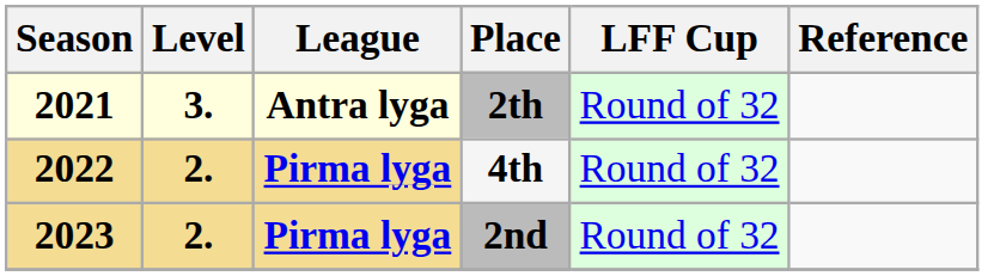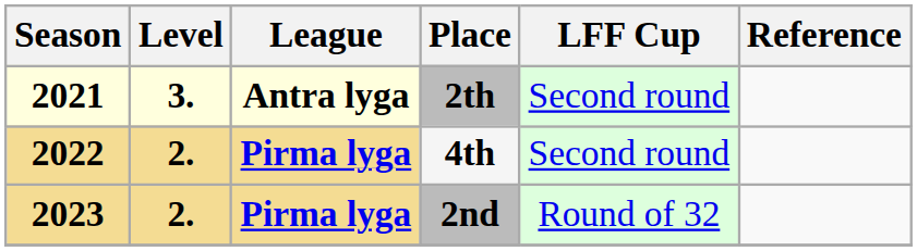 <table class="wikitable" style="font-size:90%;">
 <tr>
 <th>Season</th>
 <th>Level</th>
 <th>League</th>
 <th>Place</th>
 <th>LFF Cup</th>
 <th>Reference</th>
 </tr>
 <tr>
 <td bgcolor="#ffffdd" style="text-align:center;"><strong>2021</strong></td>
 <td bgcolor="#ffffdd" style="text-align:center;"><strong>3.</strong></td>
 <td bgcolor="#ffffdd" style="text-align:center;"><strong>Antra lyga</strong></td>
 <td bgcolor="#BBBBBB" style="text-align:center;"><strong>2th</strong></td>
-<td bgcolor="#DDFFDD" style="text-align:center;"><a href='#'>Round of 32</a></td>
+<td bgcolor="#DDFFDD" style="text-align:center;"><a href='#'>Second round</a></td>
 <td></td>
 </tr>
 <tr>
 <td bgcolor="#F4DC93" style="text-align:center;"><strong>2022</strong></td>
 <td bgcolor="#F4DC93" style="text-align:center;"><strong>2.</strong></td>
 <td bgcolor="#F4DC93" style="text-align:center;"><strong><a href='#'>Pirma lyga</a></strong></td>
 <td bgcolor="#F5F5F5" style="text-align:center;"><strong>4th</strong></td>
-<td bgcolor="#DDFFDD" style="text-align:center;"><a href='#'>Round of 32</a></td>
+<td bgcolor="#DDFFDD" style="text-align:center;"><a href='#'>Second round</a></td>
 <td></td>
 </tr>
 <tr>
 <td bgcolor="#F4DC93" style="text-align:center;"><strong>2023</strong></td>
 <td bgcolor="#F4DC93" style="text-align:center;"><strong>2.</strong></td>
 <td bgcolor="#F4DC93" style="text-align:center;"><strong><a href='#'>Pirma lyga</a></strong></td>
 <td bgcolor="#BBBBBB" style="text-align:center;"><strong>2nd</strong></td>
 <td bgcolor="#DDFFDD" style="text-align:center;"><a href='#'>Round of 32</a></td>
 <td></td>
 </tr>
 <tr>
 </tr>
 </table>
